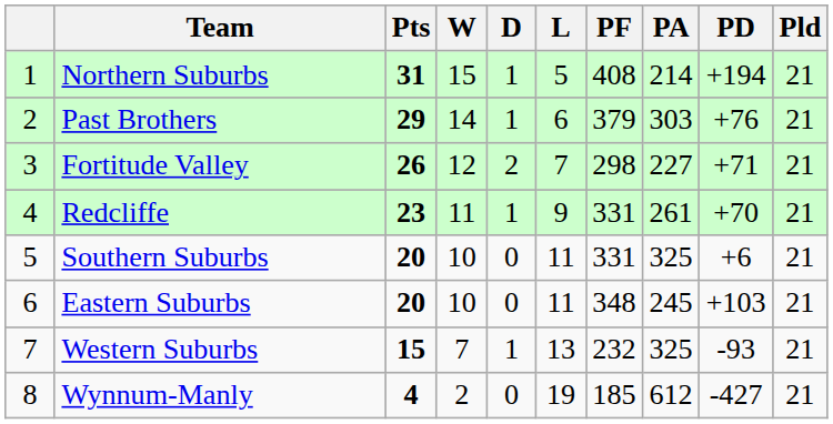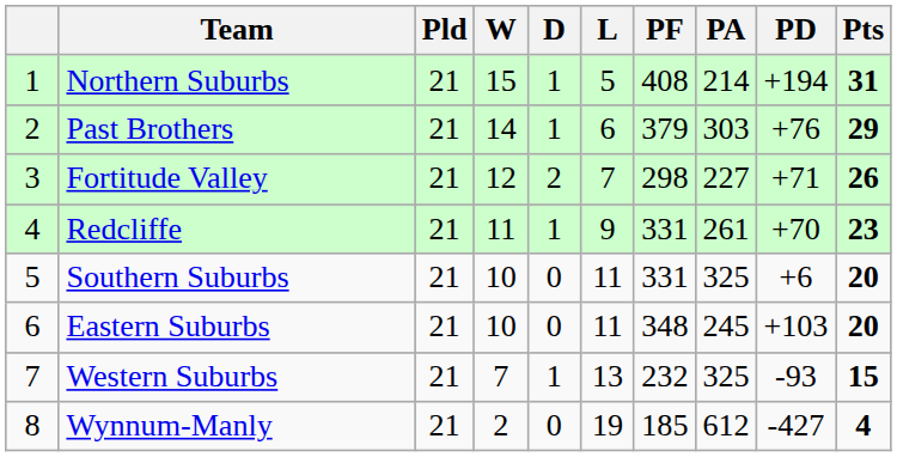 <table class="wikitable" style="text-align:center;">
 <tr>
 <th width="20"></th>
 <th width="175">Team</th>
-<th width="20">Pts</th>
+<th width="20">Pld</th>
 <th width="20">W</th>
 <th width="20">D</th>
 <th width="20">L</th>
 <th width="20">PF</th>
 <th width="20">PA</th>
 <th width="20">PD</th>
-<th width="20">Pld</th>
+<th width="20">Pts</th>
 </tr>
 <tr style="background: #ccffcc;">
 <td>1</td>
 <td style="text-align:left;"> <a href='#'>Northern Suburbs</a></td>
-<td><strong>31</strong></td>
+<td>21</td>
 <td>15</td>
 <td>1</td>
 <td>5</td>
 <td>408</td>
 <td>214</td>
 <td>+194</td>
-<td>21</td>
+<td><strong>31</strong></td>
 </tr>
 <tr style="background: #ccffcc;">
 <td>2</td>
 <td style="text-align:left;"> <a href='#'>Past Brothers</a></td>
-<td><strong>29</strong></td>
+<td>21</td>
 <td>14</td>
 <td>1</td>
 <td>6</td>
 <td>379</td>
 <td>303</td>
 <td>+76</td>
-<td>21</td>
+<td><strong>29</strong></td>
 </tr>
 <tr style="background: #ccffcc;">
 <td>3</td>
 <td style="text-align:left;"> <a href='#'>Fortitude Valley</a></td>
-<td><strong>26</strong></td>
+<td>21</td>
 <td>12</td>
 <td>2</td>
 <td>7</td>
 <td>298</td>
 <td>227</td>
 <td>+71</td>
-<td>21</td>
+<td><strong>26</strong></td>
 </tr>
 <tr style="background: #ccffcc;">
 <td>4</td>
 <td style="text-align:left;"> <a href='#'>Redcliffe</a></td>
-<td><strong>23</strong></td>
+<td>21</td>
 <td>11</td>
 <td>1</td>
 <td>9</td>
 <td>331</td>
 <td>261</td>
 <td>+70</td>
-<td>21</td>
+<td><strong>23</strong></td>
 </tr>
 <tr>
 <td>5</td>
 <td style="text-align:left;"> <a href='#'>Southern Suburbs</a></td>
-<td><strong>20</strong></td>
+<td>21</td>
 <td>10</td>
 <td>0</td>
 <td>11</td>
 <td>331</td>
 <td>325</td>
 <td>+6</td>
-<td>21</td>
+<td><strong>20</strong></td>
 </tr>
 <tr>
 <td>6</td>
 <td style="text-align:left;"> <a href='#'>Eastern Suburbs</a></td>
-<td><strong>20</strong></td>
+<td>21</td>
 <td>10</td>
 <td>0</td>
 <td>11</td>
 <td>348</td>
 <td>245</td>
 <td>+103</td>
-<td>21</td>
+<td><strong>20</strong></td>
 </tr>
 <tr>
 <td>7</td>
 <td style="text-align:left;"> <a href='#'>Western Suburbs</a></td>
-<td><strong>15</strong></td>
+<td>21</td>
 <td>7</td>
 <td>1</td>
 <td>13</td>
 <td>232</td>
 <td>325</td>
 <td>-93</td>
-<td>21</td>
+<td><strong>15</strong></td>
 </tr>
 <tr>
 <td>8</td>
 <td style="text-align:left;"> <a href='#'>Wynnum-Manly</a></td>
-<td><strong>4</strong></td>
+<td>21</td>
 <td>2</td>
 <td>0</td>
 <td>19</td>
 <td>185</td>
 <td>612</td>
 <td>-427</td>
-<td>21</td>
+<td><strong>4</strong></td>
 </tr>
 </table>
